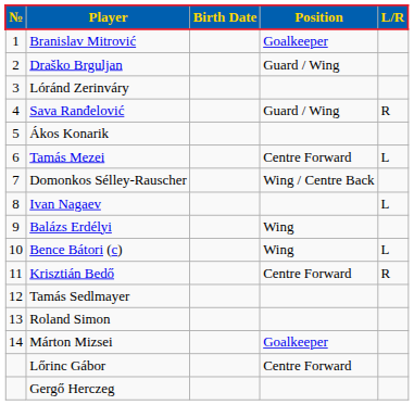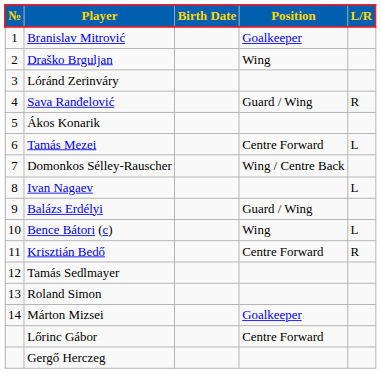 <table class=wikitable bgcolor="#f7f8ff" cellpadding="3" cellspacing="0" border="1" style="font-size: 95%; border: 1px solid #CFB53B; border-collapse: collapse;">
 <tr style="color: #FFD700;background:#005FAF;border:2px solid #EC1C2A">
 <td align=center><strong>№</strong></td>
 <td align=center><strong>Player</strong></td>
 <td align=center><strong>Birth Date</strong></td>
 <td align=center><strong>Position</strong></td>
 <td align=center><strong>L/R</strong></td>
 </tr>
 <tr>
 <td align=center>1</td>
 <td>  <a href='#'>Branislav Mitrović</a></td>
 <td></td>
 <td><a href='#'>Goalkeeper</a></td>
 <td></td>
 </tr>
 <tr>
 <td align=center>2</td>
 <td> <a href='#'>Draško Brguljan</a></td>
 <td></td>
-<td>Guard / Wing</td>
+<td>Wing</td>
 <td></td>
 </tr>
 <tr>
 <td align=center>3</td>
 <td> Lóránd Zerinváry</td>
 <td></td>
 <td></td>
 <td></td>
 </tr>
 <tr>
 <td align=center>4</td>
 <td> <a href='#'>Sava Ranđelović</a></td>
 <td></td>
 <td>Guard / Wing</td>
 <td>R</td>
 </tr>
 <tr>
 <td align=center>5</td>
 <td> Ákos Konarik</td>
 <td></td>
 <td></td>
 <td></td>
 </tr>
 <tr>
 <td align=center>6</td>
 <td> <a href='#'>Tamás Mezei</a></td>
 <td></td>
 <td>Centre Forward</td>
 <td>L</td>
 </tr>
 <tr>
 <td align=center>7</td>
 <td> Domonkos Sélley-Rauscher</td>
 <td></td>
 <td>Wing / Centre Back</td>
 <td></td>
 </tr>
 <tr>
 <td align=center>8</td>
 <td> <a href='#'>Ivan Nagaev</a></td>
 <td></td>
 <td></td>
 <td>L</td>
 </tr>
 <tr>
 <td align=center>9</td>
 <td> <a href='#'>Balázs Erdélyi</a></td>
 <td></td>
-<td>Wing</td>
+<td>Guard / Wing</td>
 <td></td>
 </tr>
 <tr>
 <td align=center>10</td>
 <td> <a href='#'>Bence Bátori</a> (<a href='#'>c</a>)</td>
 <td></td>
 <td>Wing</td>
 <td>L</td>
 </tr>
 <tr>
 <td align=center>11</td>
 <td> <a href='#'>Krisztián Bedő</a></td>
 <td></td>
 <td>Centre Forward</td>
 <td>R</td>
 </tr>
 <tr>
 <td align=center>12</td>
 <td> Tamás Sedlmayer</td>
 <td></td>
 <td></td>
 <td></td>
 </tr>
 <tr>
 <td align=center>13</td>
 <td> Roland Simon</td>
 <td></td>
 <td></td>
 <td></td>
 </tr>
 <tr>
 <td align=center>14</td>
 <td> Márton Mizsei</td>
 <td></td>
 <td><a href='#'>Goalkeeper</a></td>
 <td></td>
 </tr>
 <tr>
 <td align=center></td>
 <td> Lőrinc Gábor</td>
 <td></td>
 <td>Centre Forward</td>
 <td></td>
 </tr>
 <tr>
 <td align=center></td>
 <td> Gergő Herczeg</td>
 <td></td>
 <td></td>
 <td></td>
 </tr>
 </table>
